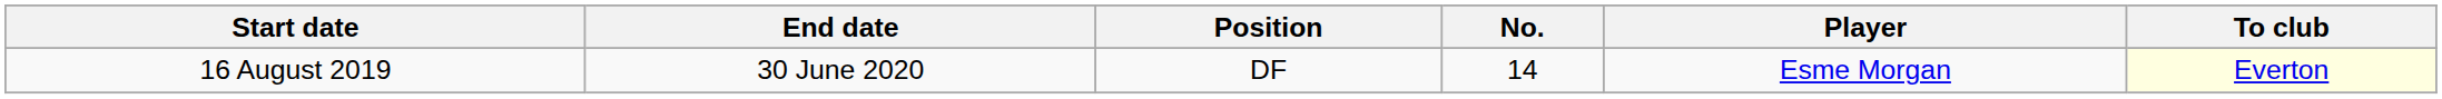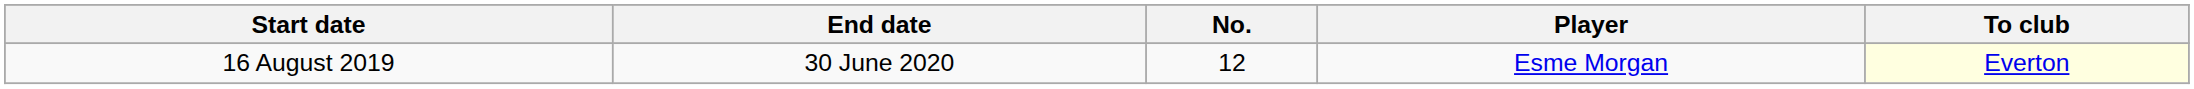 <table class="wikitable sortable" style="width:95%; text-align:center; font-size:85%; text-align:centre;">
 <tr>
 <th>Start date</th>
 <th>End date</th>
-<th>Position</th>
 <th>No.</th>
 <th>Player</th>
 <th>To club</th>
 </tr>
 <tr>
 <td>16 August 2019</td>
 <td>30 June 2020</td>
-<td>DF</td>
-<td>14</td>
+<td>12</td>
 <td> <a href='#'>Esme Morgan</a></td>
 <td style="background: lightyellow;"> <a href='#'>Everton</a></td>
 </tr>
 </table>
